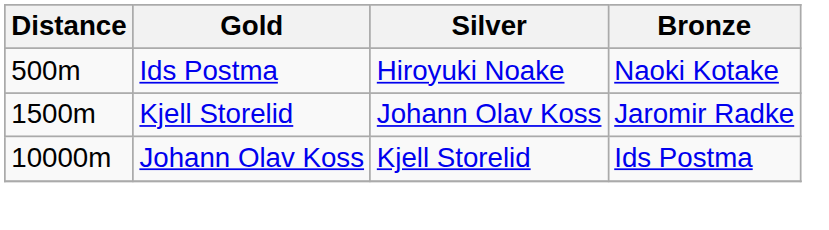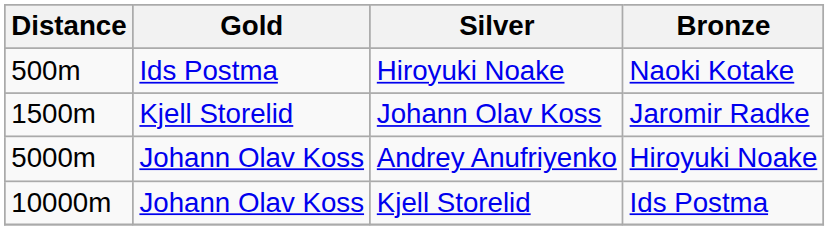 <table class="wikitable">
 <tr>
 <th>Distance</th>
 <th>Gold<br></th>
 <th>Silver<br></th>
 <th>Bronze<br></th>
 </tr>
 <tr>
 <td>500m</td>
 <td><a href='#'>Ids Postma</a></td>
 <td><a href='#'>Hiroyuki Noake</a></td>
 <td><a href='#'>Naoki Kotake</a></td>
 </tr>
 <tr>
 <td>1500m</td>
 <td><a href='#'>Kjell Storelid</a></td>
 <td><a href='#'>Johann Olav Koss</a></td>
 <td><a href='#'>Jaromir Radke</a></td>
 </tr>
 <tr>
+<td>5000m</td>
+<td><a href='#'>Johann Olav Koss</a></td>
+<td><a href='#'>Andrey Anufriyenko</a></td>
+<td><a href='#'>Hiroyuki Noake</a></td>
+</tr>
+<tr>
 <td>10000m</td>
 <td><a href='#'>Johann Olav Koss</a></td>
 <td><a href='#'>Kjell Storelid</a></td>
 <td><a href='#'>Ids Postma</a></td>
 </tr>
 <tr>
 </tr>
 </table>
